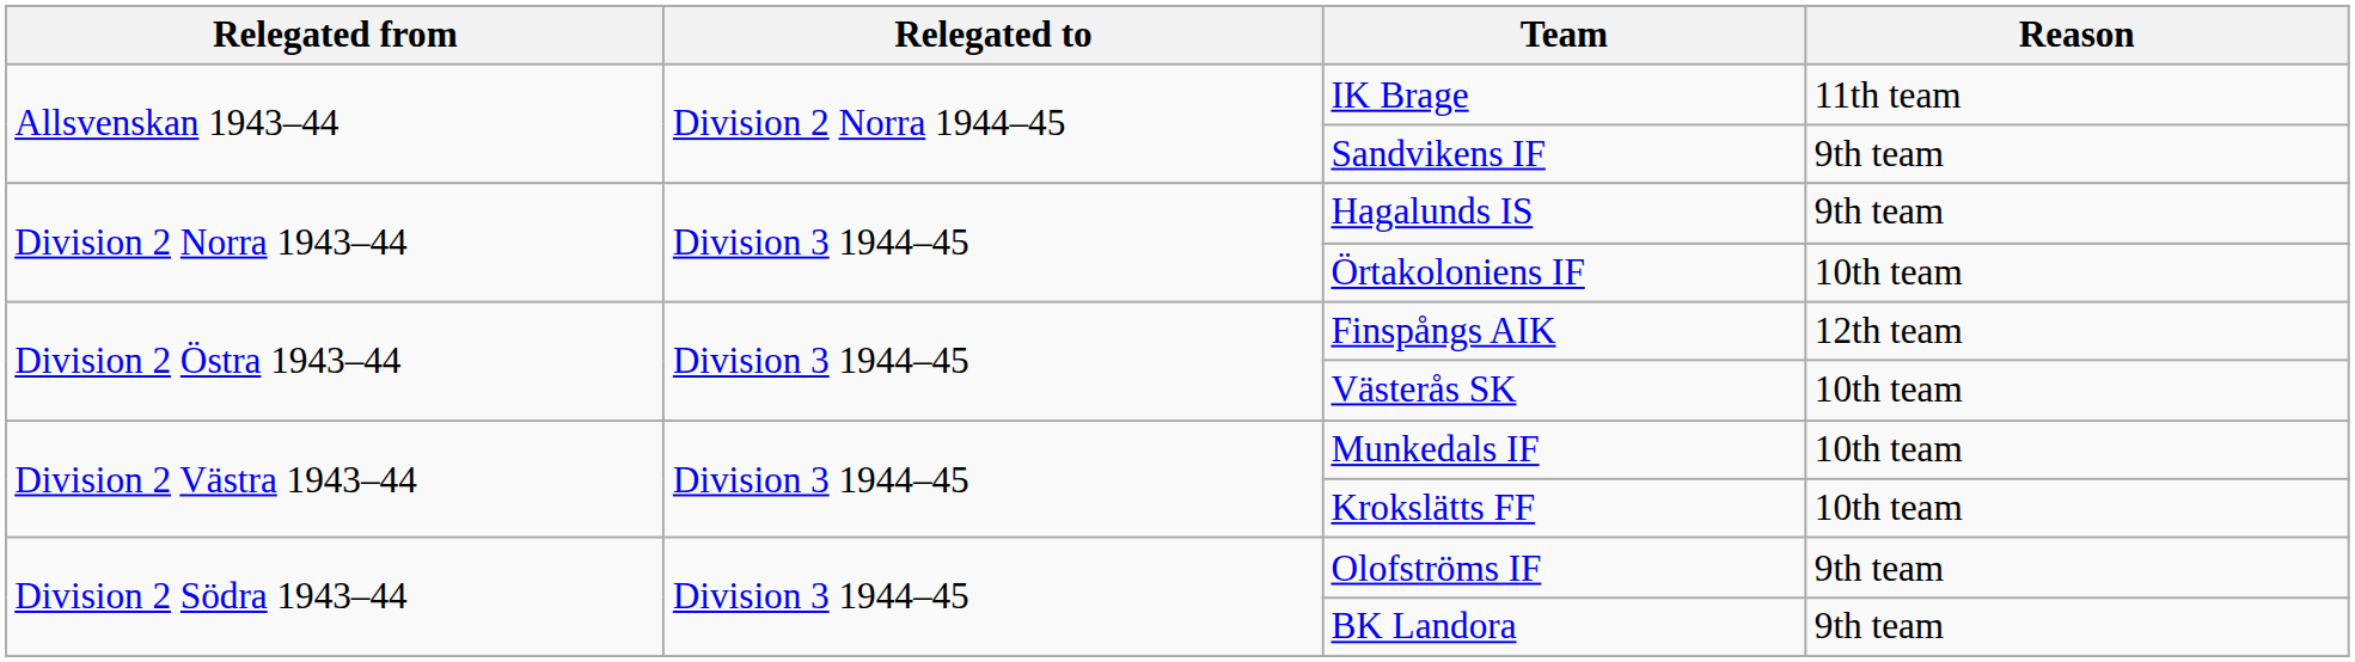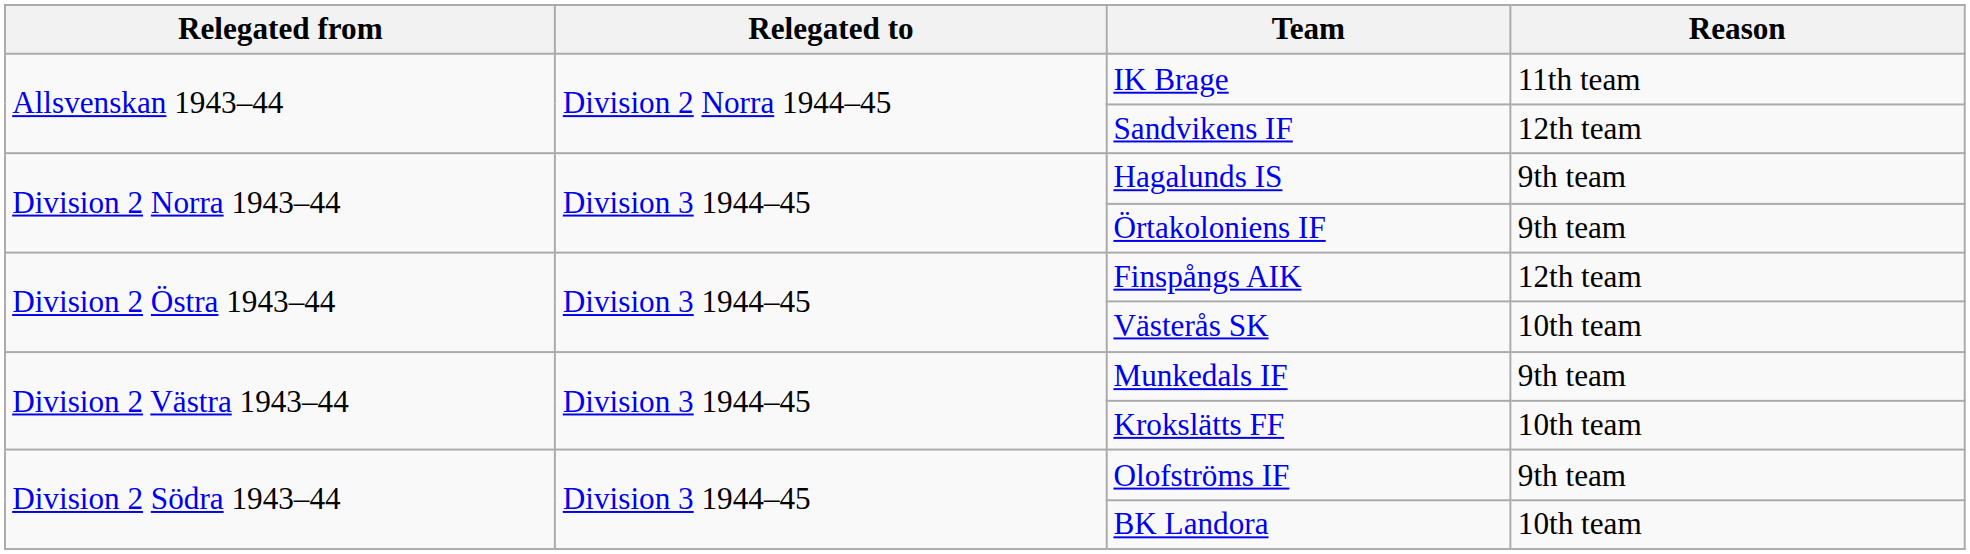 <table class="wikitable" style="text-align: left;">
 <tr>
 <th style="width: 275px;">Relegated from</th>
 <th style="width: 275px;">Relegated to</th>
 <th style="width: 200px;">Team</th>
 <th style="width: 225px;">Reason</th>
 </tr>
 <tr>
 <td rowspan=2><a href='#'>Allsvenskan</a> 1943–44</td>
 <td rowspan=2><a href='#'>Division 2</a> <a href='#'>Norra</a> 1944–45</td>
 <td><a href='#'>IK Brage</a></td>
 <td>11th team</td>
 </tr>
 <tr>
 <td><a href='#'>Sandvikens IF</a></td>
-<td>9th team</td>
+<td>12th team</td>
 </tr>
 <tr>
 <td rowspan=2><a href='#'>Division 2</a> <a href='#'>Norra</a> 1943–44</td>
 <td rowspan=2><a href='#'>Division 3</a> 1944–45</td>
 <td><a href='#'>Hagalunds IS</a></td>
 <td>9th team</td>
 </tr>
 <tr>
 <td><a href='#'>Örtakoloniens IF</a></td>
-<td>10th team</td>
+<td>9th team</td>
 </tr>
 <tr>
 <td rowspan=2><a href='#'>Division 2</a> <a href='#'>Östra</a> 1943–44</td>
 <td rowspan=2><a href='#'>Division 3</a> 1944–45</td>
 <td><a href='#'>Finspångs AIK</a></td>
 <td>12th team</td>
 </tr>
 <tr>
 <td><a href='#'>Västerås SK</a></td>
 <td>10th team</td>
 </tr>
 <tr>
 <td rowspan=2><a href='#'>Division 2</a> <a href='#'>Västra</a> 1943–44</td>
 <td rowspan=2><a href='#'>Division 3</a> 1944–45</td>
 <td><a href='#'>Munkedals IF</a></td>
-<td>10th team</td>
+<td>9th team</td>
 </tr>
 <tr>
 <td><a href='#'>Krokslätts FF</a></td>
 <td>10th team</td>
 </tr>
 <tr>
 <td rowspan=2><a href='#'>Division 2</a> <a href='#'>Södra</a> 1943–44</td>
 <td rowspan=2><a href='#'>Division 3</a> 1944–45</td>
 <td><a href='#'>Olofströms IF</a></td>
 <td>9th team</td>
 </tr>
 <tr>
 <td><a href='#'>BK Landora</a></td>
-<td>9th team</td>
+<td>10th team</td>
 </tr>
 </table>
